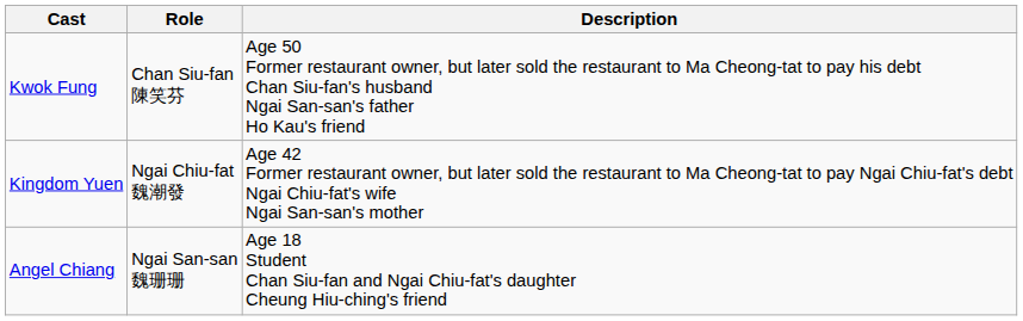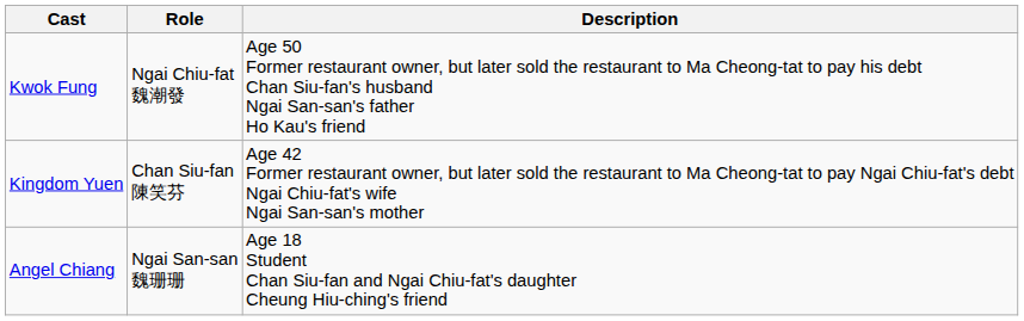 <table class="wikitable">
 <tr>
 <th>Cast</th>
 <th>Role</th>
 <th>Description</th>
 </tr>
 <tr>
 <td><a href='#'>Kwok Fung</a></td>
-<td>Chan Siu-fan <br> 陳笑芬</td>
+<td>Ngai Chiu-fat <br> 魏潮發</td>
 <td>Age 50<br>Former restaurant owner, but later sold the restaurant to Ma Cheong-tat to pay his debt<br> Chan Siu-fan's husband <br> Ngai San-san's father <br> Ho Kau's friend</td>
 </tr>
 <tr>
 <td><a href='#'>Kingdom Yuen</a></td>
-<td>Ngai Chiu-fat <br> 魏潮發</td>
+<td>Chan Siu-fan <br> 陳笑芬</td>
 <td>Age 42<br>Former restaurant owner, but later sold the restaurant to Ma Cheong-tat to pay Ngai Chiu-fat's debt<br> Ngai Chiu-fat's wife <br> Ngai San-san's mother</td>
 </tr>
 <tr>
 <td><a href='#'>Angel Chiang</a></td>
 <td>Ngai San-san <br> 魏珊珊</td>
 <td>Age 18<br>Student <br> Chan Siu-fan and Ngai Chiu-fat's daughter <br> Cheung Hiu-ching's friend</td>
 </tr>
 </table>
